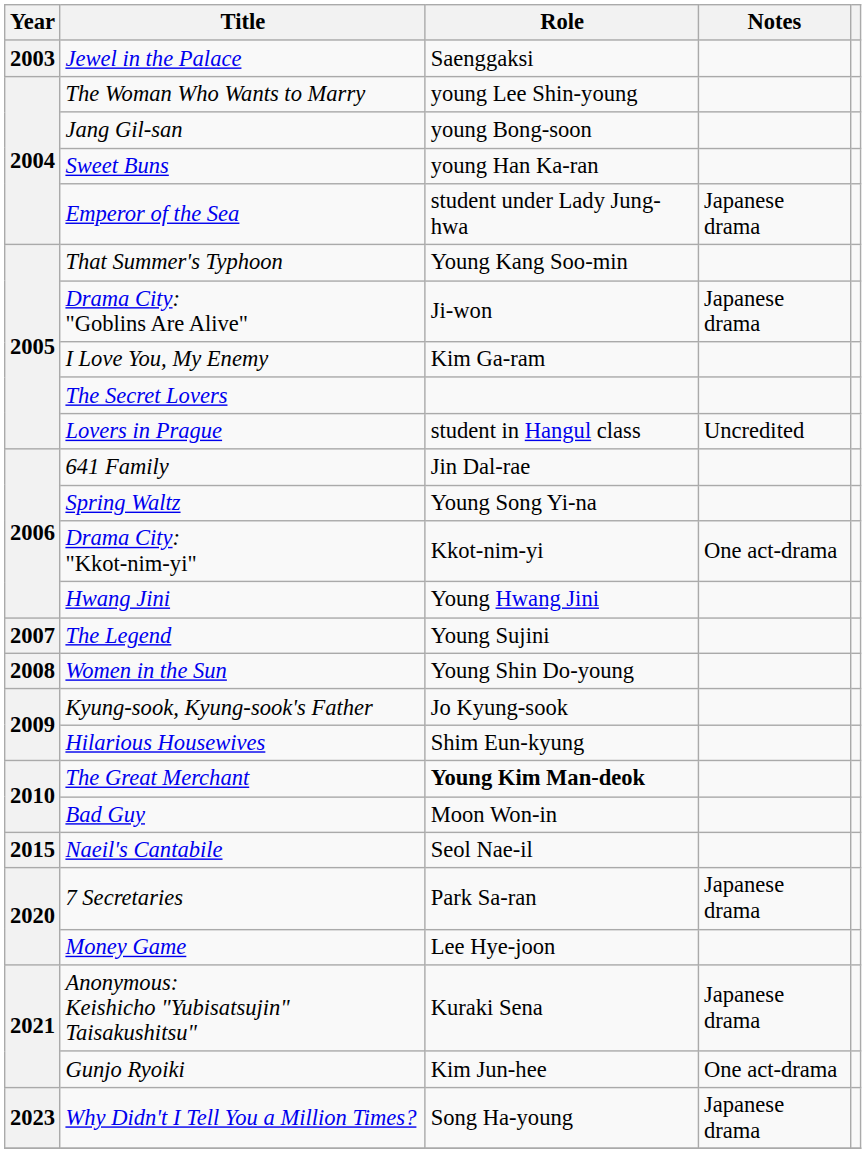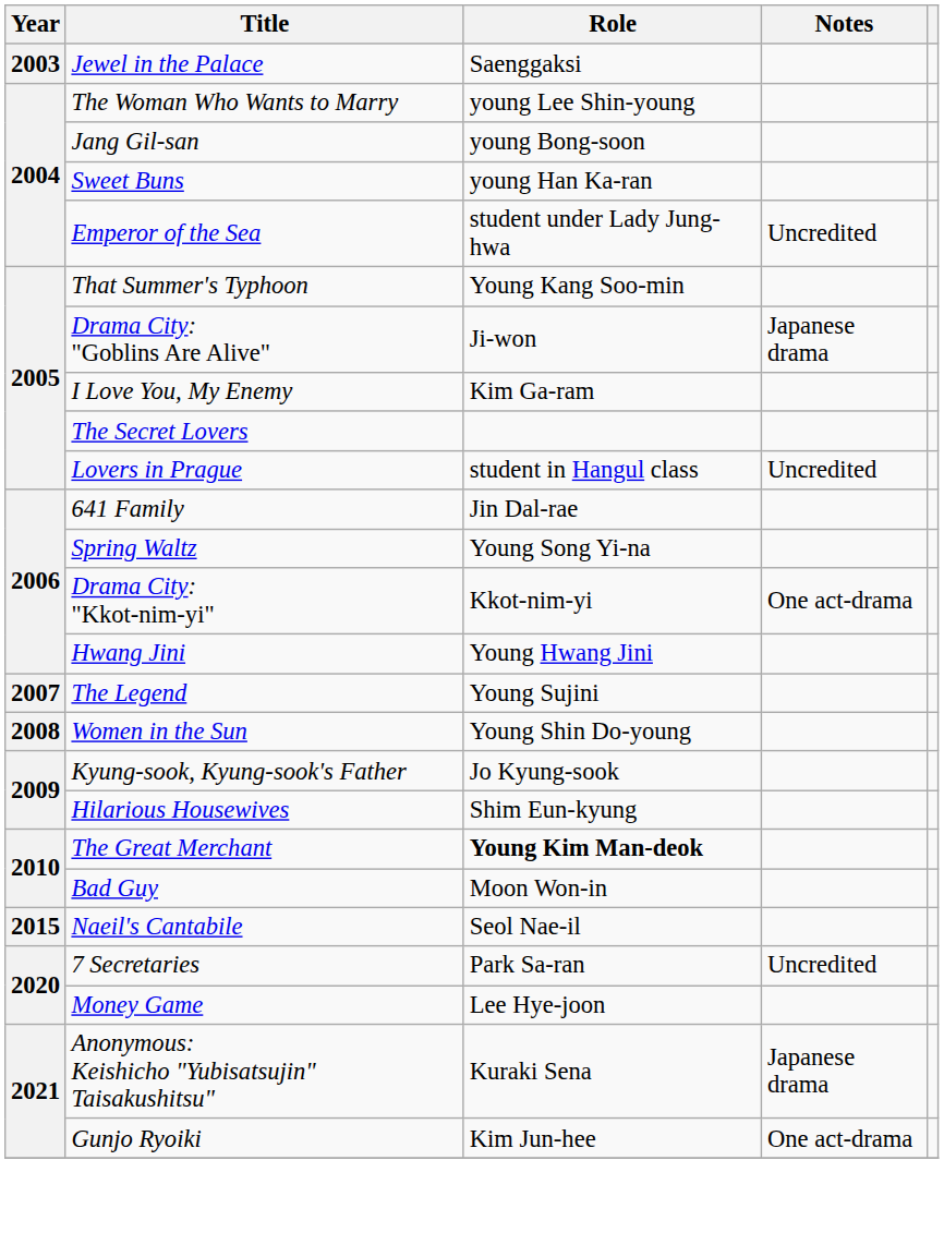 <table class="wikitable sortable plainrowheaders">
 <tr>
 <th scope="col">Year</th>
 <th scope="col">Title</th>
 <th scope="col">Role</th>
 <th scope="col">Notes</th>
 <th scope="col" class="unsortable"></th>
 </tr>
 <tr>
 <th scope="row">2003</th>
 <td><em><a href='#'>Jewel in the Palace</a></em></td>
 <td>Saenggaksi</td>
 <td></td>
 <td></td>
 </tr>
 <tr>
 <th scope="row"  rowspan=4>2004</th>
 <td><em>The Woman Who Wants to Marry</em></td>
 <td>young Lee Shin-young</td>
 <td></td>
 <td></td>
 </tr>
 <tr>
 <td><em>Jang Gil-san</em></td>
 <td>young Bong-soon</td>
 <td></td>
 <td></td>
 </tr>
 <tr>
 <td><em><a href='#'>Sweet Buns</a></em></td>
 <td>young Han Ka-ran</td>
 <td></td>
 <td></td>
 </tr>
 <tr>
 <td><em><a href='#'>Emperor of the Sea</a></em></td>
 <td>student under Lady Jung-hwa</td>
-<td>Japanese drama</td>
+<td>Uncredited</td>
 <td></td>
 </tr>
 <tr>
 <th scope="row"  rowspan=5>2005</th>
 <td><em>That Summer's Typhoon</em></td>
 <td>Young Kang Soo-min</td>
 <td></td>
 <td></td>
 </tr>
 <tr>
 <td><em><a href='#'>Drama City</a>:</em><br>"Goblins Are Alive" </td>
 <td>Ji-won</td>
 <td>Japanese drama</td>
 <td></td>
 </tr>
 <tr>
 <td><em>I Love You, My Enemy</em></td>
 <td>Kim Ga-ram</td>
 <td></td>
 <td></td>
 </tr>
 <tr>
 <td><em><a href='#'>The Secret Lovers</a></em></td>
 <td></td>
 <td></td>
 <td></td>
 </tr>
 <tr>
 <td><em><a href='#'>Lovers in Prague</a></em></td>
 <td>student in <a href='#'>Hangul</a> class</td>
 <td>Uncredited</td>
 <td></td>
 </tr>
 <tr>
 <th scope="row"  rowspan=4>2006</th>
 <td><em>641 Family</em></td>
 <td>Jin Dal-rae</td>
 <td></td>
 <td></td>
 </tr>
 <tr>
 <td><em><a href='#'>Spring Waltz</a></em></td>
 <td>Young Song Yi-na</td>
 <td></td>
 <td></td>
 </tr>
 <tr>
 <td><em><a href='#'>Drama City</a>:</em><br>"Kkot-nim-yi"</td>
 <td>Kkot-nim-yi</td>
 <td>One act-drama</td>
 <td></td>
 </tr>
 <tr>
 <td><em><a href='#'>Hwang Jini</a></em></td>
 <td>Young <a href='#'>Hwang Jini</a></td>
 <td></td>
 <td></td>
 </tr>
 <tr>
 <th scope="row">2007</th>
 <td><em><a href='#'>The Legend</a></em></td>
 <td>Young Sujini</td>
 <td></td>
 <td></td>
 </tr>
 <tr>
 <th scope="row">2008</th>
 <td><em><a href='#'>Women in the Sun</a></em></td>
 <td>Young Shin Do-young</td>
 <td></td>
 <td></td>
 </tr>
 <tr>
 <th scope="row" rowspan=2>2009</th>
 <td><em>Kyung-sook, Kyung-sook's Father</em></td>
 <td>Jo Kyung-sook</td>
 <td></td>
 <td></td>
 </tr>
 <tr>
 <td><em><a href='#'>Hilarious Housewives</a></em></td>
 <td>Shim Eun-kyung</td>
 <td></td>
 <td></td>
 </tr>
 <tr>
 <th scope="row" rowspan=2>2010</th>
 <td><em><a href='#'>The Great Merchant</a></em></td>
 <td><strong>Young Kim Man-deok</strong></td>
 <td></td>
 <td></td>
 </tr>
 <tr>
 <td><em><a href='#'>Bad Guy</a></em></td>
 <td>Moon Won-in</td>
 <td></td>
 <td></td>
 </tr>
 <tr>
 <th scope="row">2015</th>
 <td><em><a href='#'>Naeil's Cantabile</a></em></td>
 <td>Seol Nae-il</td>
 <td></td>
 <td></td>
 </tr>
 <tr>
 <th scope="row" rowspan=2>2020</th>
 <td><em>7 Secretaries</em></td>
 <td>Park Sa-ran</td>
-<td>Japanese drama</td>
+<td>Uncredited</td>
 <td></td>
 </tr>
 <tr>
 <td><em><a href='#'>Money Game</a></em></td>
 <td>Lee Hye-joon</td>
 <td></td>
 <td></td>
 </tr>
 <tr>
 <th scope="row" rowspan=2>2021</th>
 <td><em>Anonymous:<br>Keishicho "Yubisatsujin" Taisakushitsu"</em></td>
 <td>Kuraki Sena</td>
 <td>Japanese drama</td>
 <td></td>
 </tr>
 <tr>
 <td><em>Gunjo Ryoiki</em></td>
 <td>Kim Jun-hee</td>
 <td>One act-drama</td>
 <td></td>
 </tr>
 <tr>
-<th scope="row">2023</th>
-<td><em><a href='#'>Why Didn't I Tell You a Million Times?</a></em></td>
-<td>Song Ha-young</td>
-<td>Japanese drama</td>
-<td></td>
-</tr>
-<tr>
 </tr>
 </table>
